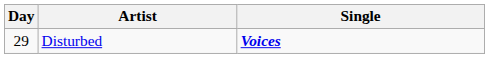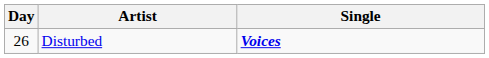 <table class="wikitable" border="1">
 <tr>
 <th>Day</th>
 <th width="200">Artist</th>
 <th width="250">Single</th>
 </tr>
 <tr>
-<td align="center">29</td>
+<td align="center">26</td>
 <td><a href='#'>Disturbed</a></td>
 <td><strong><em><a href='#'>Voices</a></em></strong></td>
 </tr>
 </table>
